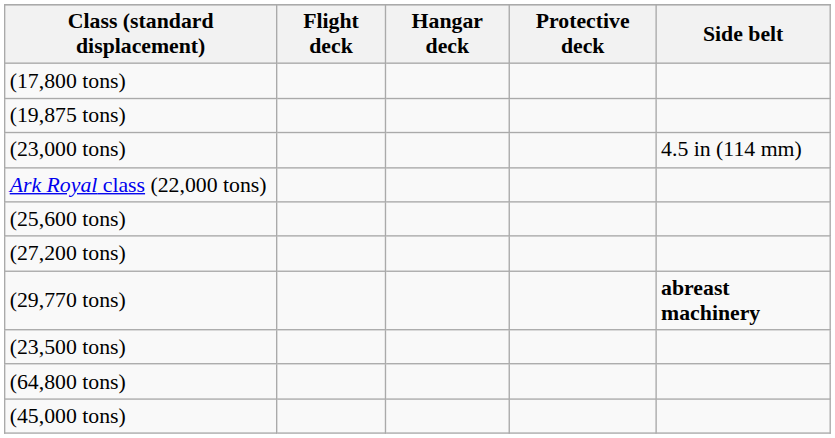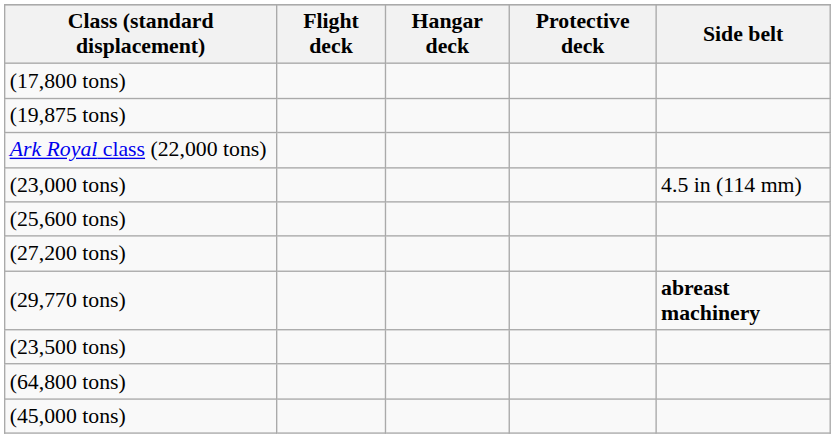 <table class="wikitable">
 <tr>
 </tr>
 <tr>
 <th>Class (standard displacement)</th>
 <th>Flight deck</th>
 <th>Hangar deck</th>
 <th>Protective deck</th>
 <th>Side belt</th>
 </tr>
 <tr>
 <td>  (17,800 tons)</td>
 <td></td>
 <td></td>
 <td></td>
 <td></td>
 </tr>
 <tr>
 <td>  (19,875 tons)</td>
 <td></td>
 <td></td>
 <td></td>
 <td></td>
 </tr>
 <tr>
+<td> <a href='#'><em>Ark Royal</em> class</a> (22,000 tons)</td>
+<td></td>
+<td></td>
+<td></td>
+<td></td>
+</tr>
+<tr>
 <td>  (23,000 tons)</td>
 <td></td>
 <td></td>
 <td></td>
 <td>4.5 in (114 mm)</td>
-</tr>
-<tr>
-<td> <a href='#'><em>Ark Royal</em> class</a> (22,000 tons)</td>
-<td></td>
-<td></td>
-<td></td>
-<td></td>
 </tr>
 <tr>
 <td>  (25,600 tons)</td>
 <td></td>
 <td></td>
 <td></td>
 <td></td>
 </tr>
 <tr>
 <td>  (27,200 tons)</td>
 <td></td>
 <td></td>
 <td></td>
 <td></td>
 </tr>
 <tr>
 <td>  (29,770 tons)</td>
 <td></td>
 <td></td>
 <td></td>
 <td><strong> abreast machinery</strong></td>
 </tr>
 <tr>
 <td>  (23,500 tons)</td>
 <td></td>
 <td></td>
 <td></td>
 <td></td>
 </tr>
 <tr>
 <td>  (64,800 tons)</td>
 <td></td>
 <td></td>
 <td></td>
 <td></td>
 </tr>
 <tr>
 <td>  (45,000 tons)</td>
 <td></td>
 <td></td>
 <td></td>
 <td></td>
 </tr>
 </table>
